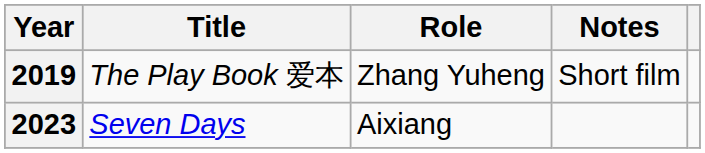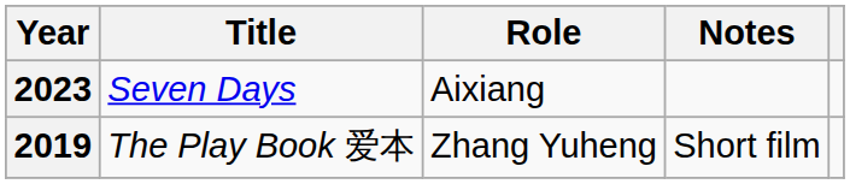 <table class="wikitable sortable plainrowheaders">
 <tr>
 <th scope="col">Year</th>
 <th scope="col">Title</th>
 <th scope="col">Role</th>
 <th scope="col" class="unsortable">Notes</th>
 <th scope="col" class="unsortable"></th>
 </tr>
 <tr>
+<th scope="row">2023</th>
+<td><em><a href='#'>Seven Days</a></em></td>
+<td>Aixiang</td>
+<td></td>
+<td></td>
+</tr>
+<tr>
 <th scope="row">2019</th>
 <td><em>The Play Book</em> 爱本</td>
 <td>Zhang Yuheng</td>
 <td>Short film</td>
 <td></td>
 </tr>
-<tr>
-<th scope="row">2023</th>
-<td><em><a href='#'>Seven Days</a></em></td>
-<td>Aixiang</td>
-<td></td>
-<td></td>
-</tr>
 </table>
